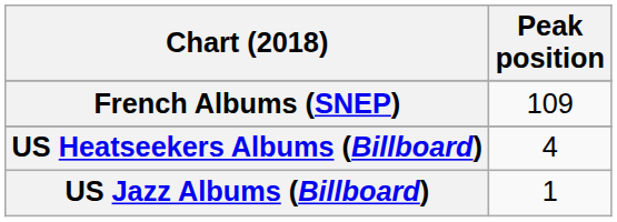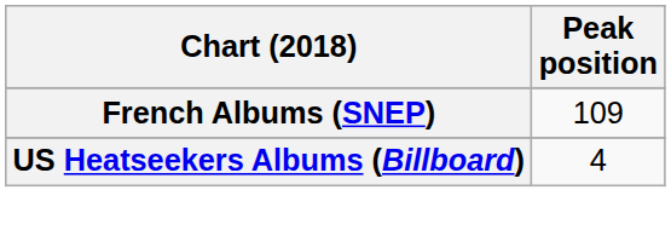 <table class="wikitable sortable plainrowheaders" style="text-align:center">
 <tr>
 <th scope="col">Chart (2018)</th>
 <th scope="col">Peak<br> position</th>
 </tr>
 <tr>
 </tr>
 <tr>
 </tr>
 <tr>
 <th scope="row">French Albums (<a href='#'>SNEP</a>)</th>
 <td>109</td>
 </tr>
 <tr>
 </tr>
 <tr>
 </tr>
 <tr>
 </tr>
 <tr>
 </tr>
 <tr>
 <th scope="row">US <a href='#'>Heatseekers Albums</a> (<em><a href='#'>Billboard</a></em>)</th>
 <td>4</td>
 </tr>
-<tr>
-<th scope="row">US <a href='#'>Jazz Albums</a> (<em><a href='#'>Billboard</a></em>)</th>
-<td>1</td>
-</tr>
 </table>
